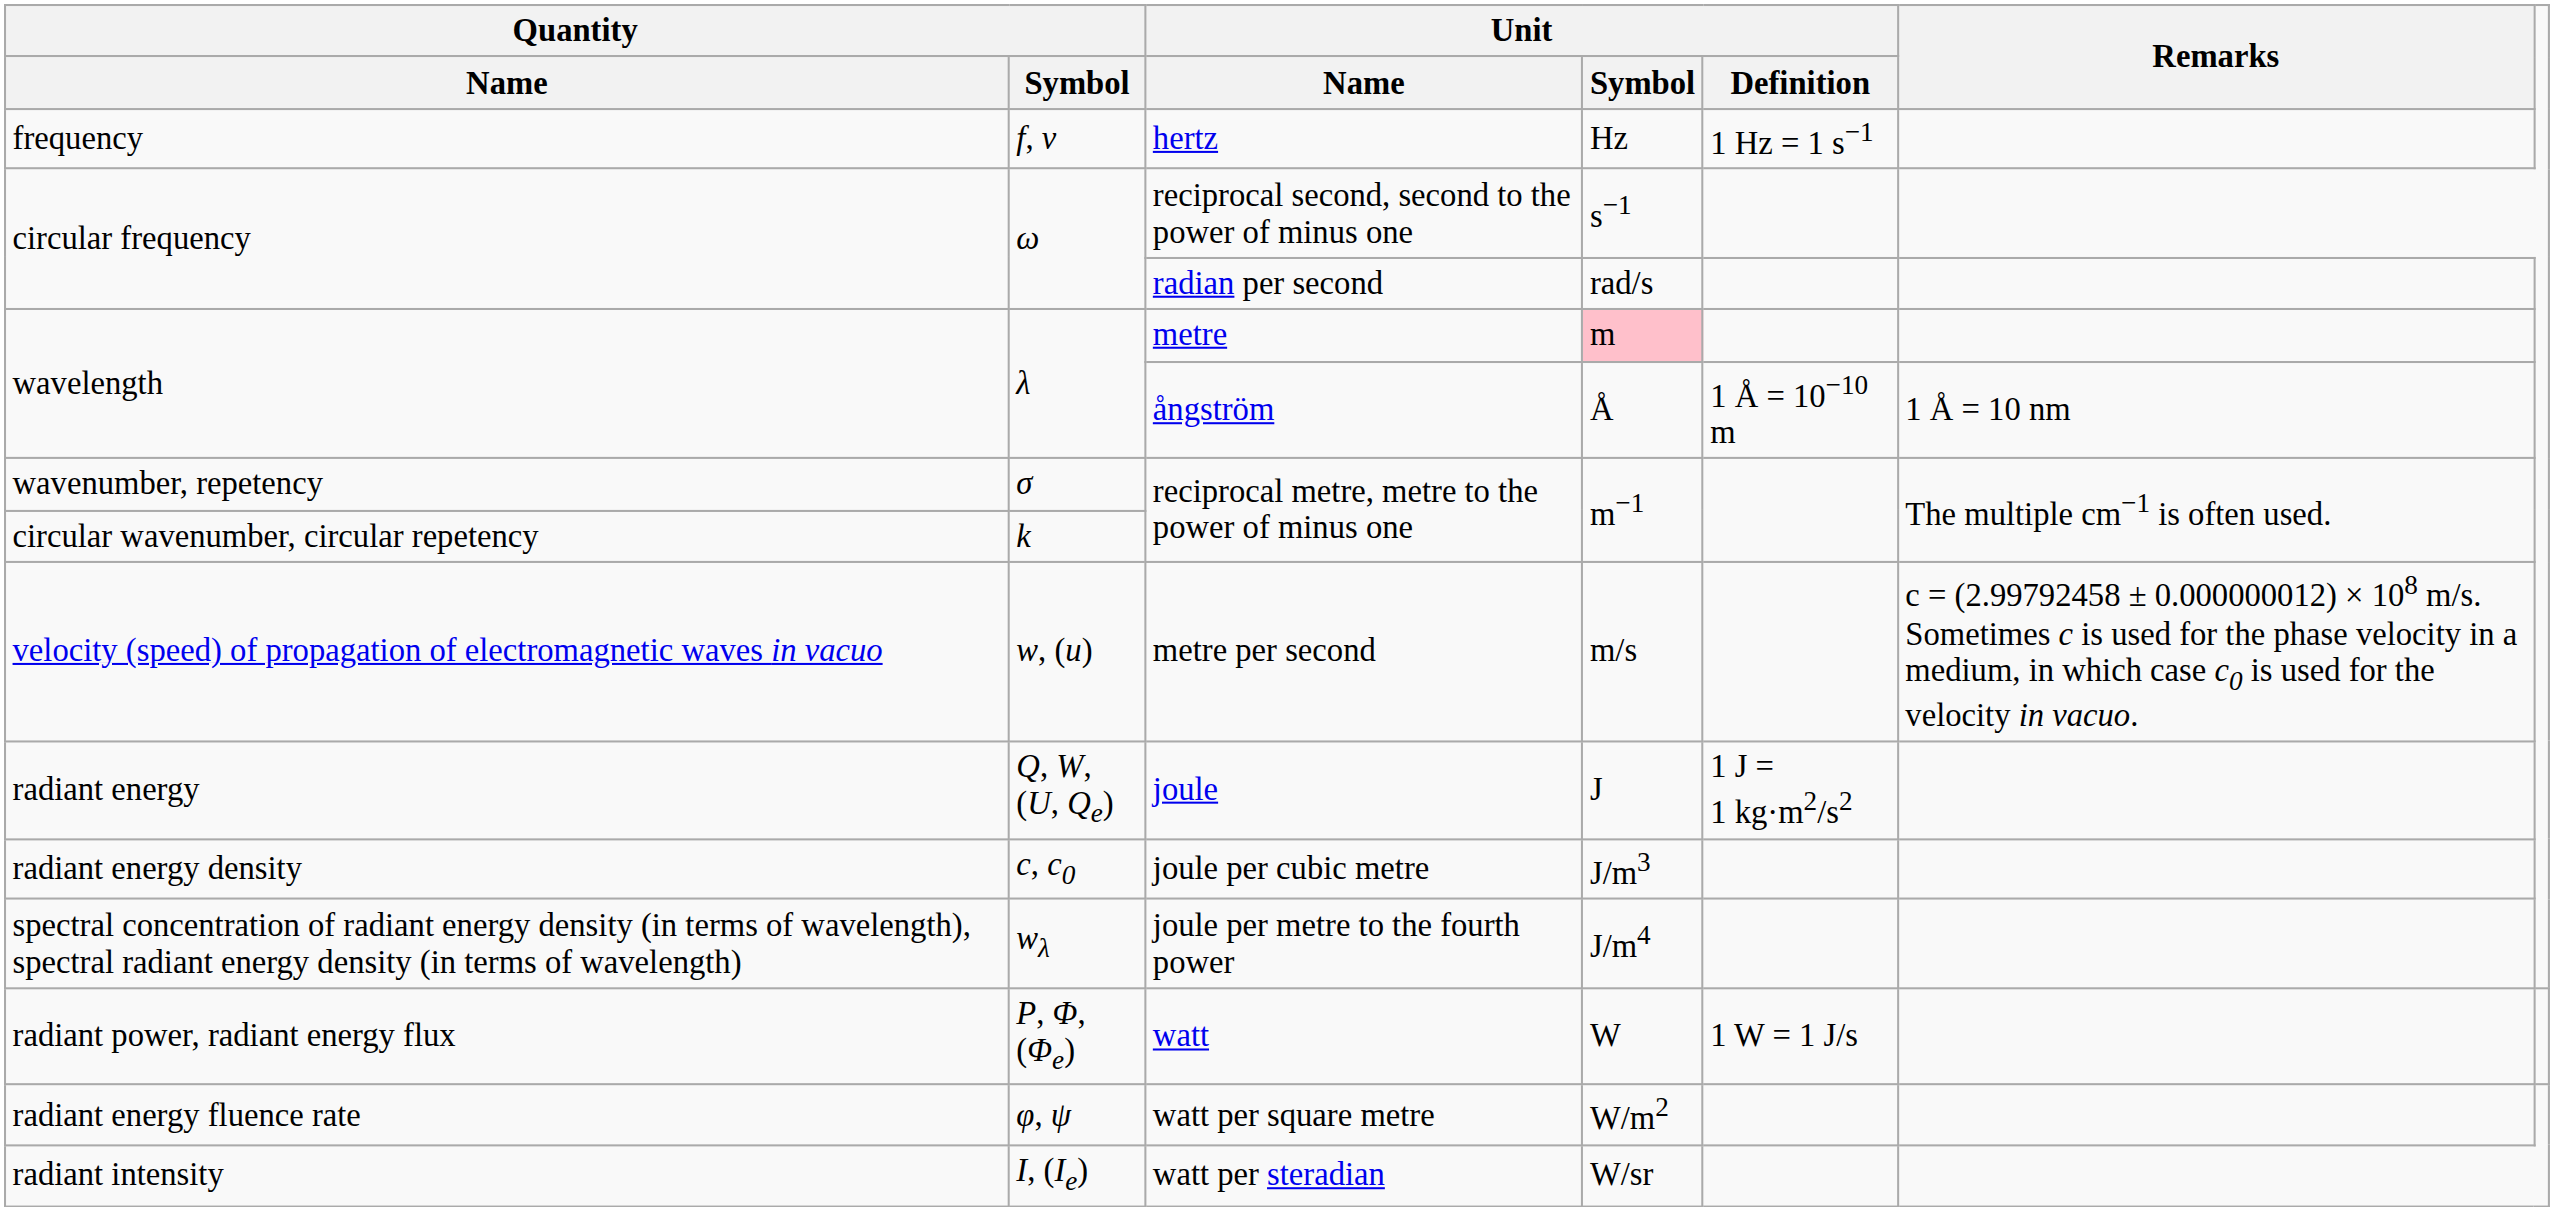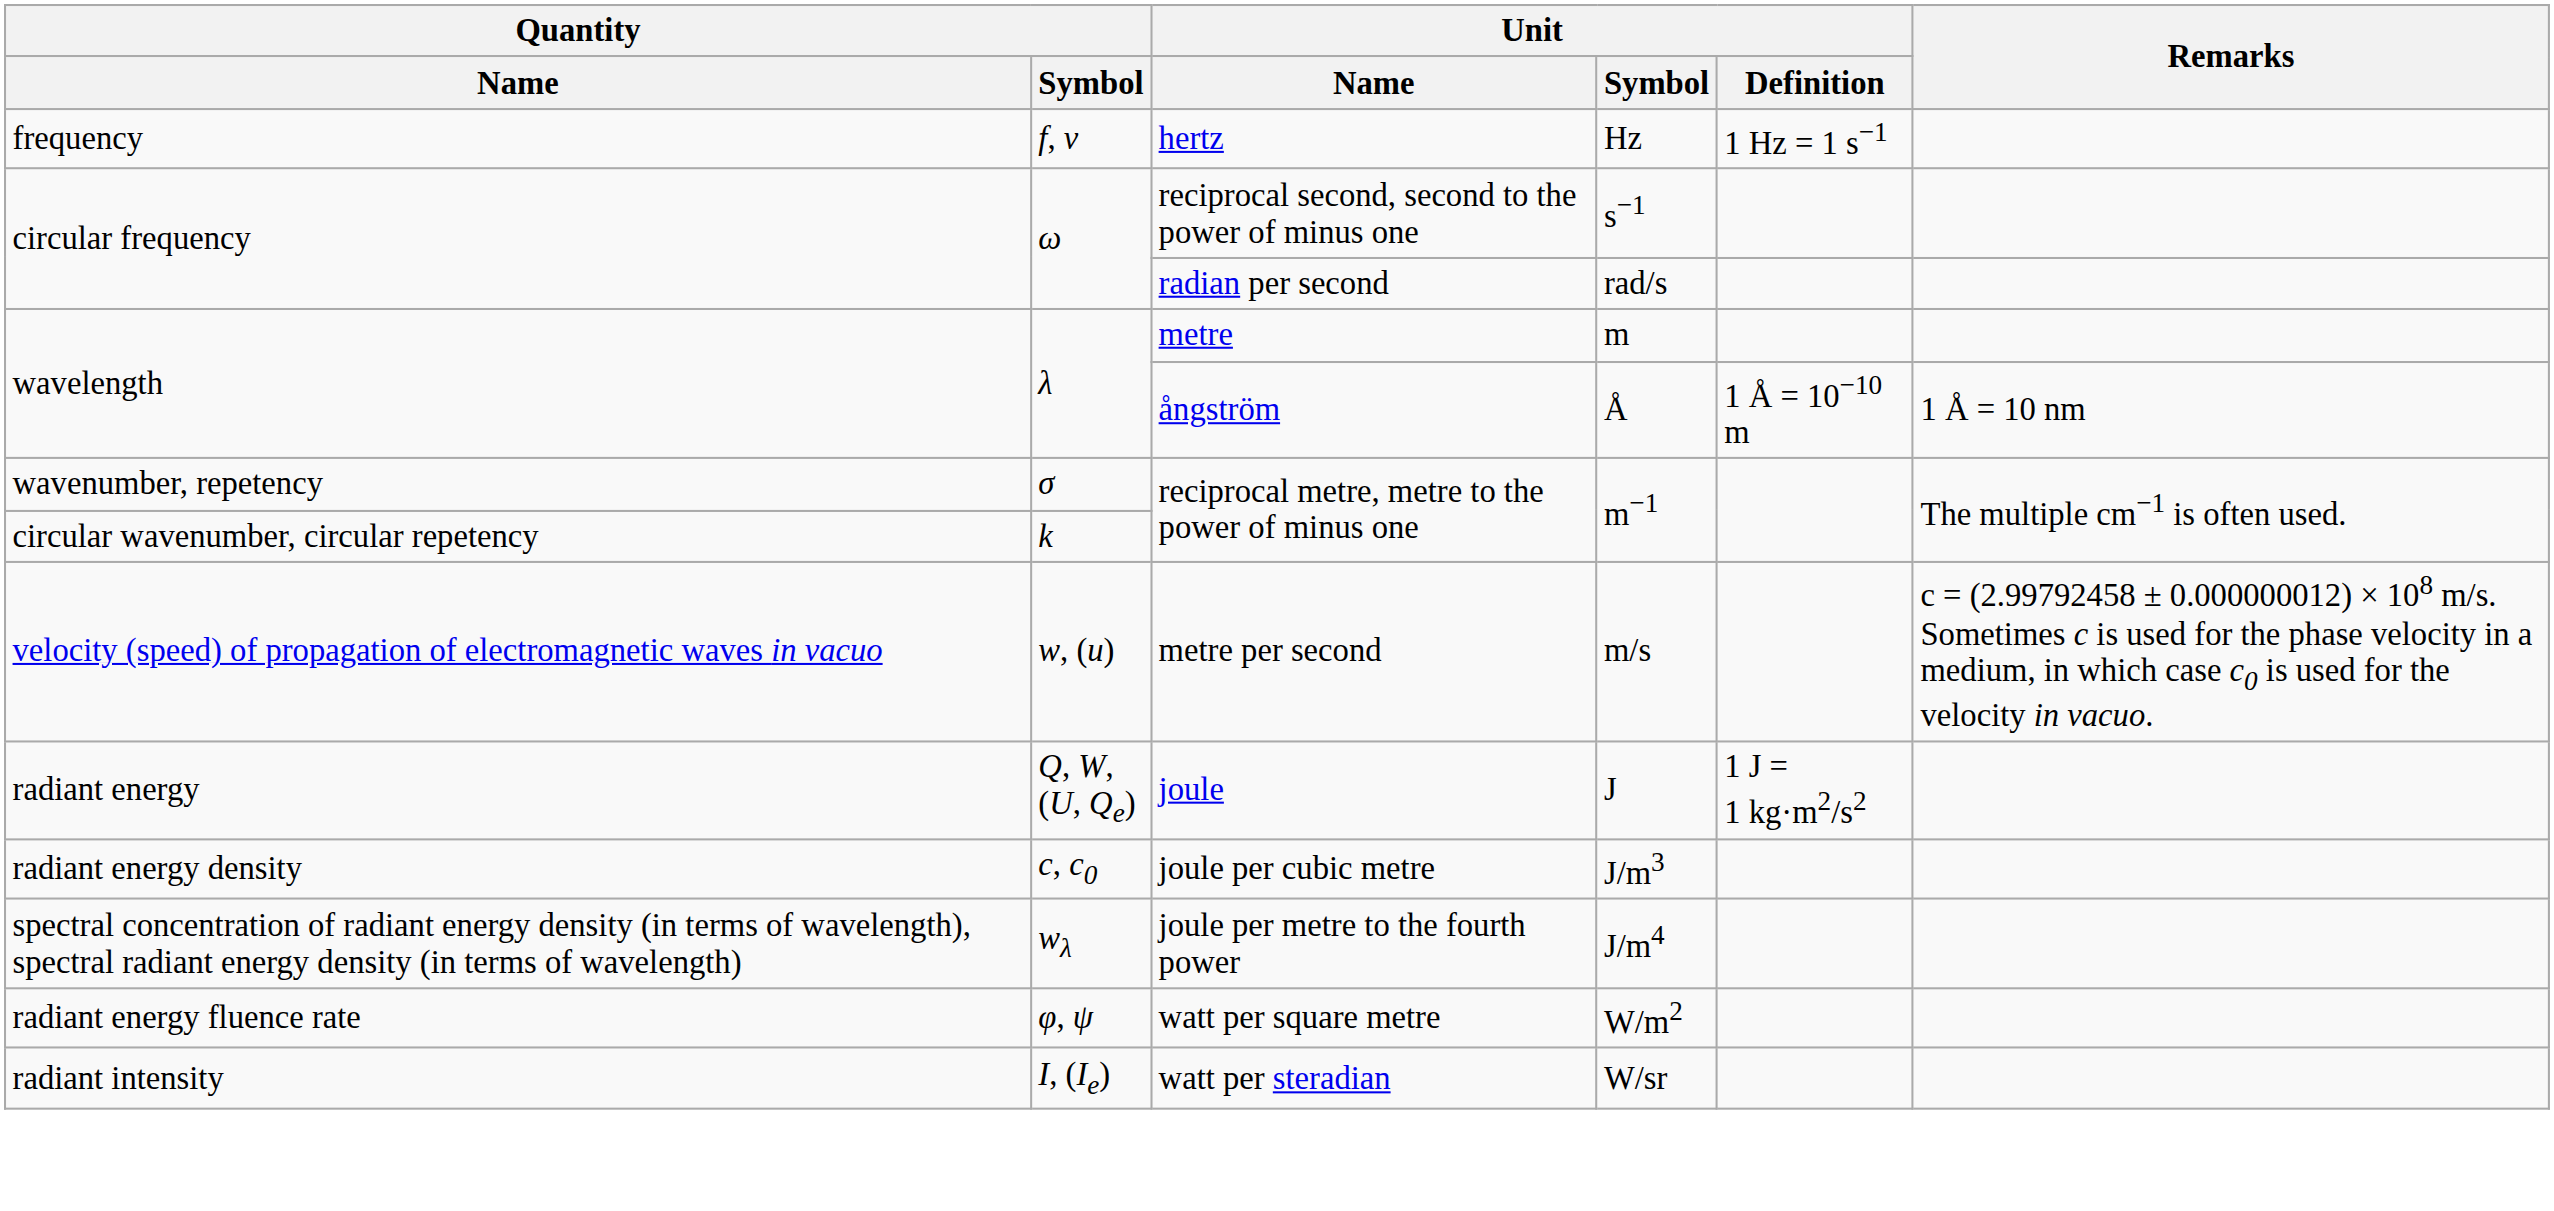 <table class="wikitable">
 <tr>
 <th colspan="2">Quantity</th>
 <th colspan="3">Unit</th>
 <th rowspan="2" width="25%">Remarks</th>
 </tr>
 <tr>
 <th>Name</th>
 <th>Symbol</th>
 <th>Name</th>
 <th>Symbol</th>
 <th>Definition</th>
 </tr>
 <tr>
 <td>frequency</td>
 <td><em>f</em>, <em>v</em></td>
 <td><a href='#'>hertz</a></td>
 <td>Hz</td>
 <td>1 Hz = 1 s<sup>−1</sup></td>
 <td></td>
 </tr>
 <tr>
 <td rowspan="2">circular frequency</td>
 <td rowspan="2"><em>ω</em></td>
 <td>reciprocal second, second to the power of minus one</td>
 <td>s<sup>−1</sup></td>
 <td></td>
 </tr>
 <tr>
 <td><a href='#'>radian</a> per second</td>
 <td>rad/s</td>
 <td></td>
 <td></td>
 </tr>
 <tr>
 <td rowspan="2">wavelength</td>
 <td rowspan="2"><em>λ</em></td>
 <td><a href='#'>metre</a></td>
-<td style="background: pink;">m</td>
+<td>m</td>
 <td></td>
 <td></td>
 </tr>
 <tr>
 <td><a href='#'>ångström</a></td>
 <td>Å</td>
 <td>1 Å = 10<sup>−10</sup> m</td>
 <td>1 Å = 10 nm</td>
 </tr>
 <tr>
 <td>wavenumber, repetency</td>
 <td><em>σ</em></td>
 <td rowspan="2">reciprocal metre, metre to the power of minus one</td>
 <td rowspan="2">m<sup>−1</sup></td>
 <td rowspan="2"> </td>
 <td rowspan="2">The multiple cm<sup>−1</sup> is often used.</td>
 </tr>
 <tr>
 <td>circular wavenumber, circular repetency</td>
 <td><em>k</em></td>
 </tr>
 <tr>
 <td><a href='#'>velocity (speed) of propagation of electromagnetic waves <em>in vacuo</em></a></td>
 <td><em>w</em>, (<em>u</em>)</td>
 <td>metre per second</td>
 <td>m/s</td>
 <td> </td>
 <td>c = (2.99792458 ± 0.000000012) × 10<sup>8</sup> m/s.<br>Sometimes <em>c</em> is used for the phase velocity in a medium, in which case <em>c<sub>0</sub></em> is used for the velocity <em>in vacuo</em>.</td>
 </tr>
 <tr>
 <td>radiant energy</td>
 <td><em>Q</em>, <em>W</em>,<br>(<em>U</em>, <em>Q<sub>e</sub></em>)</td>
 <td><a href='#'>joule</a></td>
 <td>J</td>
 <td>1 J = 1 kg·m<sup>2</sup>/s<sup>2</sup></td>
 <td></td>
 </tr>
 <tr>
 <td>radiant energy density</td>
 <td><em>c</em>, <em>c<sub>0</sub></em></td>
 <td>joule per cubic metre</td>
 <td>J/m<sup>3</sup></td>
 <td></td>
 <td></td>
 </tr>
 <tr>
 <td>spectral concentration of radiant energy density (in terms of wavelength), spectral radiant energy density (in terms of wavelength)</td>
 <td><em>w<sub>λ</sub></em></td>
 <td>joule per metre to the fourth power</td>
 <td>J/m<sup>4</sup></td>
 <td></td>
 <td></td>
 </tr>
 <tr>
-<td>radiant power, radiant energy flux</td>
-<td><em>P</em>, <em>Φ</em>, (<em>Φ<sub>e</sub></em>)</td>
-<td><a href='#'>watt</a></td>
-<td>W</td>
-<td>1 W = 1 J/s</td>
-<td></td>
-<td></td>
-</tr>
-<tr>
 <td>radiant energy fluence rate</td>
 <td><em>φ</em>, <em>ψ</em></td>
 <td>watt per square metre</td>
 <td>W/m<sup>2</sup></td>
 <td></td>
 <td></td>
 </tr>
 <tr>
 <td>radiant intensity</td>
 <td><em>I</em>, (<em>I<sub>e</sub></em>)</td>
 <td>watt per <a href='#'>steradian</a></td>
 <td>W/sr</td>
 <td></td>
 </tr>
 </table>
